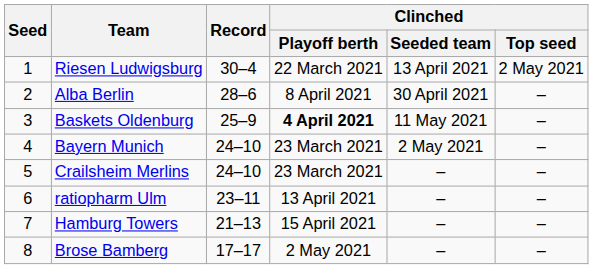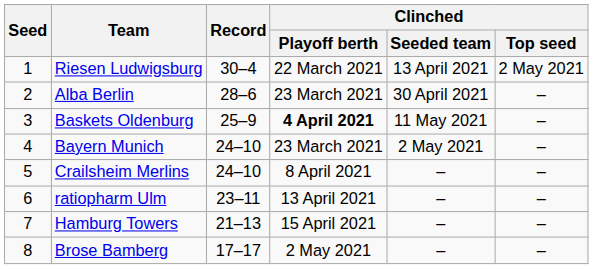 <table class="wikitable" style="text-align:center">
 <tr>
 <th rowspan=2>Seed</th>
 <th rowspan=2>Team</th>
 <th rowspan=2>Record</th>
 <th colspan=4>Clinched</th>
 </tr>
 <tr>
 <th>Playoff berth</th>
 <th>Seeded team</th>
 <th>Top seed</th>
 </tr>
 <tr>
 <td>1</td>
 <td align=left><a href='#'>Riesen Ludwigsburg</a></td>
 <td>30–4</td>
 <td>22 March 2021</td>
 <td>13 April 2021</td>
 <td>2 May 2021</td>
 </tr>
 <tr>
 <td>2</td>
 <td align=left><a href='#'>Alba Berlin</a></td>
 <td>28–6</td>
-<td>8 April 2021</td>
+<td>23 March 2021</td>
 <td>30 April 2021</td>
 <td>–</td>
 </tr>
 <tr>
 <td>3</td>
 <td align=left><a href='#'>Baskets Oldenburg</a></td>
 <td>25–9</td>
 <td><strong>4 April 2021</strong></td>
 <td>11 May 2021</td>
 <td>–</td>
 </tr>
 <tr>
 <td>4</td>
 <td align=left><a href='#'>Bayern Munich</a></td>
 <td>24–10</td>
 <td>23 March 2021</td>
 <td>2 May 2021</td>
 <td>–</td>
 </tr>
 <tr>
 <td>5</td>
 <td align=left><a href='#'>Crailsheim Merlins</a></td>
 <td>24–10</td>
-<td>23 March 2021</td>
+<td>8 April 2021</td>
 <td>–</td>
 <td>–</td>
 </tr>
 <tr>
 <td>6</td>
 <td align=left><a href='#'>ratiopharm Ulm</a></td>
 <td>23–11</td>
 <td>13 April 2021</td>
 <td>–</td>
 <td>–</td>
 </tr>
 <tr>
 <td>7</td>
 <td align=left><a href='#'>Hamburg Towers</a></td>
 <td>21–13</td>
 <td>15 April 2021</td>
 <td>–</td>
 <td>–</td>
 </tr>
 <tr>
 <td>8</td>
 <td align=left><a href='#'>Brose Bamberg</a></td>
 <td>17–17</td>
 <td>2 May 2021</td>
 <td>–</td>
 <td>–</td>
 </tr>
 </table>
